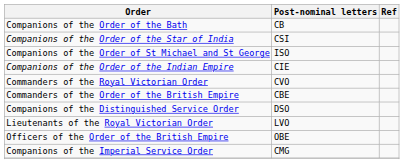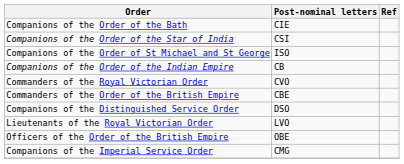 <table class="wikitable">
 <tr>
 <th>Order</th>
 <th>Post-nominal letters</th>
 <th>Ref</th>
 </tr>
 <tr>
 <td>Companions of the <a href='#'>Order of the Bath</a></td>
-<td>CB</td>
+<td>CIE</td>
 <td></td>
 </tr>
 <tr>
 <td><em>Companions of the <a href='#'>Order of the Star of India</a></em></td>
 <td>CSI</td>
 <td></td>
 </tr>
 <tr>
 <td>Companions of the <a href='#'>Order of St Michael and St George</a></td>
 <td>ISO</td>
 <td></td>
 </tr>
 <tr>
 <td><em>Companions of the <a href='#'>Order of the Indian Empire</a></em></td>
-<td>CIE</td>
+<td>CB</td>
 <td></td>
 </tr>
 <tr>
 <td>Commanders of the <a href='#'>Royal Victorian Order</a></td>
 <td>CVO</td>
 <td></td>
 </tr>
 <tr>
 <td>Commanders of the <a href='#'>Order of the British Empire</a></td>
 <td>CBE</td>
 <td></td>
 </tr>
 <tr>
 <td>Companions of the <a href='#'>Distinguished Service Order</a></td>
 <td>DSO</td>
 <td></td>
 </tr>
 <tr>
 <td>Lieutenants of the <a href='#'>Royal Victorian Order</a></td>
 <td>LVO</td>
 <td></td>
 </tr>
 <tr>
 <td>Officers of the <a href='#'>Order of the British Empire</a></td>
 <td>OBE</td>
 <td></td>
 </tr>
 <tr>
 <td>Companions of the <a href='#'>Imperial Service Order</a></td>
 <td>CMG</td>
 <td></td>
 </tr>
 <tr>
 </tr>
 <tr>
 </tr>
 </table>
